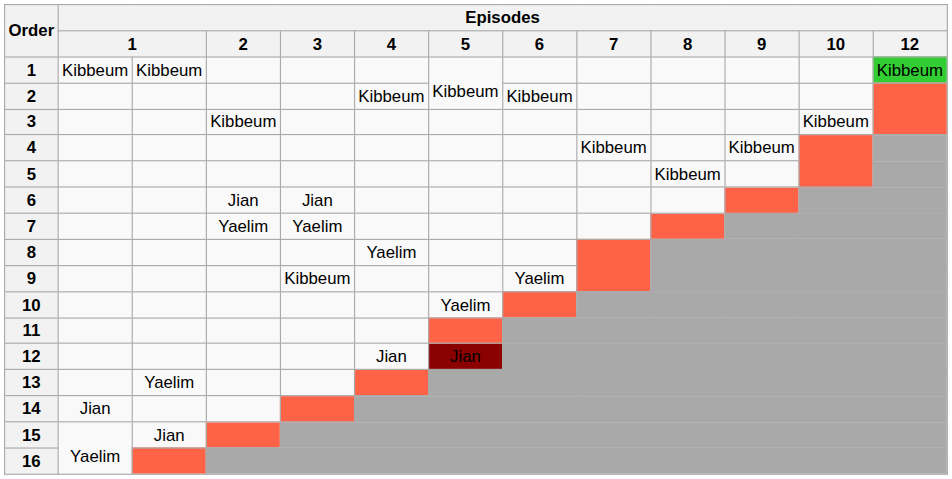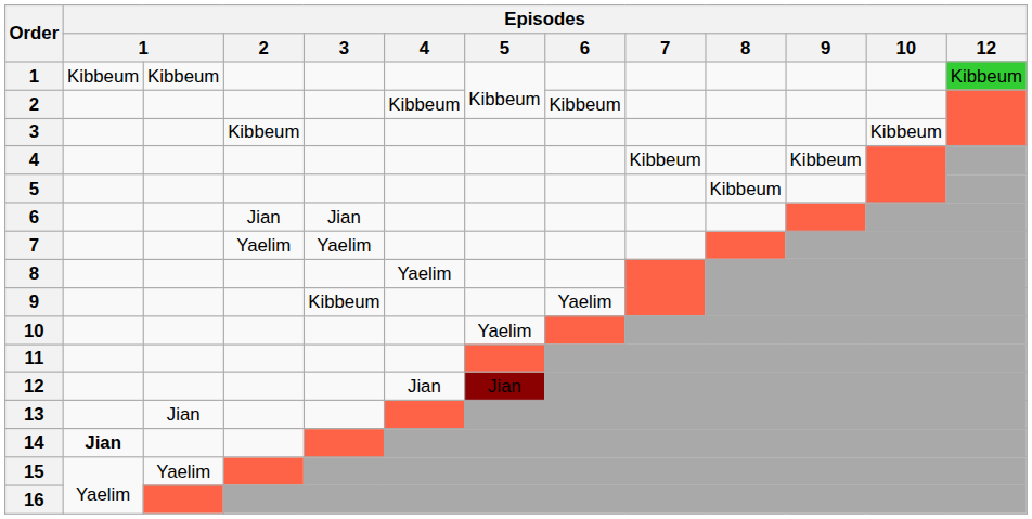 <table class="wikitable" style="text-align:center; font-size:92%">
 <tr>
 <th rowspan=2>Order</th>
 <th colspan=14>Episodes</th>
 </tr>
 <tr>
 <th colspan="2">1</th>
 <th>2</th>
 <th>3</th>
 <th>4</th>
 <th>5</th>
 <th>6</th>
 <th>7</th>
 <th>8</th>
 <th>9</th>
 <th>10</th>
 <th>12</th>
 </tr>
 <tr>
 <th>1</th>
 <td>Kibbeum</td>
 <td>Kibbeum</td>
 <td></td>
 <td></td>
 <td></td>
 <td rowspan="2"><br>Kibbeum</td>
 <td></td>
 <td></td>
 <td></td>
 <td></td>
 <td></td>
 <td bgcolor="limegreen">Kibbeum</td>
 </tr>
 <tr>
 <th>2</th>
 <td></td>
 <td></td>
 <td></td>
 <td></td>
 <td>Kibbeum</td>
 <td>Kibbeum</td>
 <td></td>
 <td></td>
 <td></td>
 <td></td>
 <td rowspan="2" bgcolor="tomato"><br></td>
 </tr>
 <tr>
 <th>3</th>
 <td></td>
 <td></td>
 <td>Kibbeum</td>
 <td></td>
 <td></td>
 <td></td>
 <td></td>
 <td></td>
 <td></td>
 <td></td>
 <td>Kibbeum</td>
 </tr>
 <tr>
 <th>4</th>
 <td></td>
 <td></td>
 <td></td>
 <td></td>
 <td></td>
 <td></td>
 <td></td>
 <td>Kibbeum</td>
 <td></td>
 <td>Kibbeum</td>
 <td rowspan="2" bgcolor="tomato"><br></td>
 <td style="background:darkgray;" colspan="12"></td>
 </tr>
 <tr>
 <th>5</th>
 <td></td>
 <td></td>
 <td></td>
 <td></td>
 <td></td>
 <td></td>
 <td></td>
 <td></td>
 <td>Kibbeum</td>
 <td></td>
 <td style="background:darkgray;" colspan="12"></td>
 </tr>
 <tr>
 <th>6</th>
 <td></td>
 <td></td>
 <td>Jian</td>
 <td>Jian</td>
 <td></td>
 <td></td>
 <td></td>
 <td></td>
 <td></td>
 <td bgcolor="tomato"></td>
 <td style="background:darkgray;" colspan="12"></td>
 </tr>
 <tr>
 <th>7</th>
 <td></td>
 <td></td>
 <td>Yaelim</td>
 <td>Yaelim</td>
 <td></td>
 <td></td>
 <td></td>
 <td></td>
 <td bgcolor="tomato"></td>
 <td style="background:darkgray;" colspan="12"></td>
 </tr>
 <tr>
 <th>8</th>
 <td></td>
 <td></td>
 <td></td>
 <td></td>
 <td>Yaelim</td>
 <td></td>
 <td></td>
 <td rowspan="2" bgcolor="tomato"><br></td>
 <td style="background:darkgray;" colspan="12"></td>
 </tr>
 <tr>
 <th>9</th>
 <td></td>
 <td></td>
 <td></td>
 <td>Kibbeum</td>
 <td></td>
 <td></td>
 <td>Yaelim</td>
 <td style="background:darkgray;" colspan="12"></td>
 </tr>
 <tr>
 <th>10</th>
 <td></td>
 <td></td>
 <td></td>
 <td></td>
 <td></td>
 <td>Yaelim</td>
 <td bgcolor="tomato"></td>
 <td style="background:darkgray;" colspan="12"></td>
 </tr>
 <tr>
 <th>11</th>
 <td></td>
 <td></td>
 <td></td>
 <td></td>
 <td></td>
 <td bgcolor="tomato"></td>
 <td style="background:darkgray;" colspan="12"></td>
 </tr>
 <tr>
 <th>12</th>
 <td></td>
 <td></td>
 <td></td>
 <td></td>
 <td>Jian</td>
 <td bgcolor="darkred"><span>Jian</span></td>
 <td style="background:darkgray;" colspan="12"></td>
 </tr>
 <tr>
 <th>13</th>
 <td></td>
-<td>Yaelim</td>
+<td>Jian</td>
 <td></td>
 <td></td>
 <td bgcolor="tomato"></td>
 <td style="background:darkgray;" colspan="12"></td>
 </tr>
 <tr>
 <th>14</th>
-<td>Jian</td>
+<td><strong>Jian</strong></td>
 <td></td>
 <td></td>
 <td bgcolor="tomato"></td>
 <td style="background:darkgray;" colspan="12"></td>
 </tr>
 <tr>
 <th>15</th>
 <td rowspan="2"><br>Yaelim</td>
-<td>Jian</td>
+<td>Yaelim</td>
 <td bgcolor="tomato"></td>
 <td style="background:darkgray;" colspan="13"></td>
 </tr>
 <tr>
 <th>16</th>
 <td bgcolor="tomato"></td>
 <td style="background:darkgray;" colspan="14"></td>
 </tr>
 </table>
